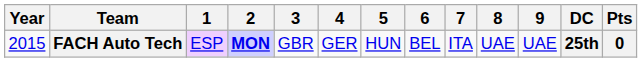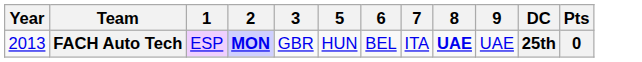 <table class="wikitable" style="text-align:center; font-size:85%">
 <tr>
 <th>Year</th>
 <th>Team</th>
 <th>1</th>
 <th>2</th>
 <th>3</th>
-<th>4</th>
 <th>5</th>
 <th>6</th>
 <th>7</th>
 <th>8</th>
 <th>9</th>
 <th>DC</th>
 <th>Pts</th>
 </tr>
 <tr>
-<td><a href='#'>2015</a></td>
+<td><a href='#'>2013</a></td>
 <th nowrap>FACH Auto Tech</th>
 <td style="background:#EFCFFF;"><a href='#'>ESP</a><br></td>
 <td style="background:#CFCFFF;"><strong><a href='#'>MON</a><br></strong></td>
 <td><a href='#'>GBR</a></td>
-<td><a href='#'>GER</a></td>
 <td><a href='#'>HUN</a></td>
 <td><a href='#'>BEL</a></td>
 <td><a href='#'>ITA</a></td>
-<td><a href='#'>UAE</a></td>
+<td><strong><a href='#'>UAE</a></strong></td>
 <td><a href='#'>UAE</a></td>
 <th>25th</th>
 <th>0</th>
 </tr>
 </table>
